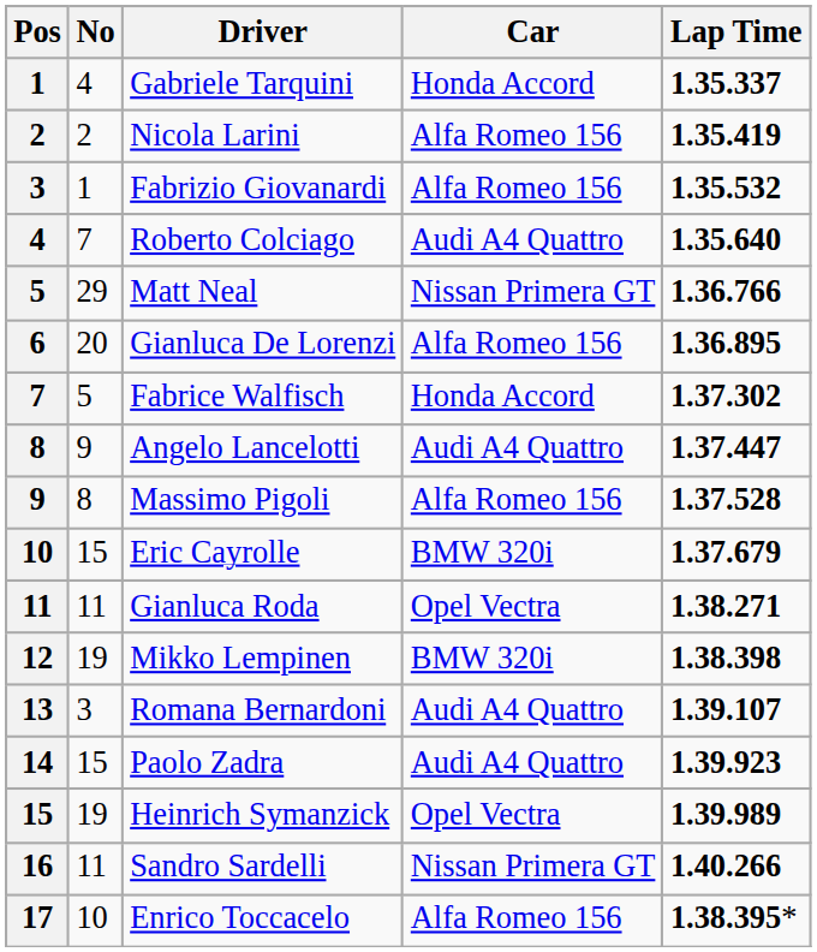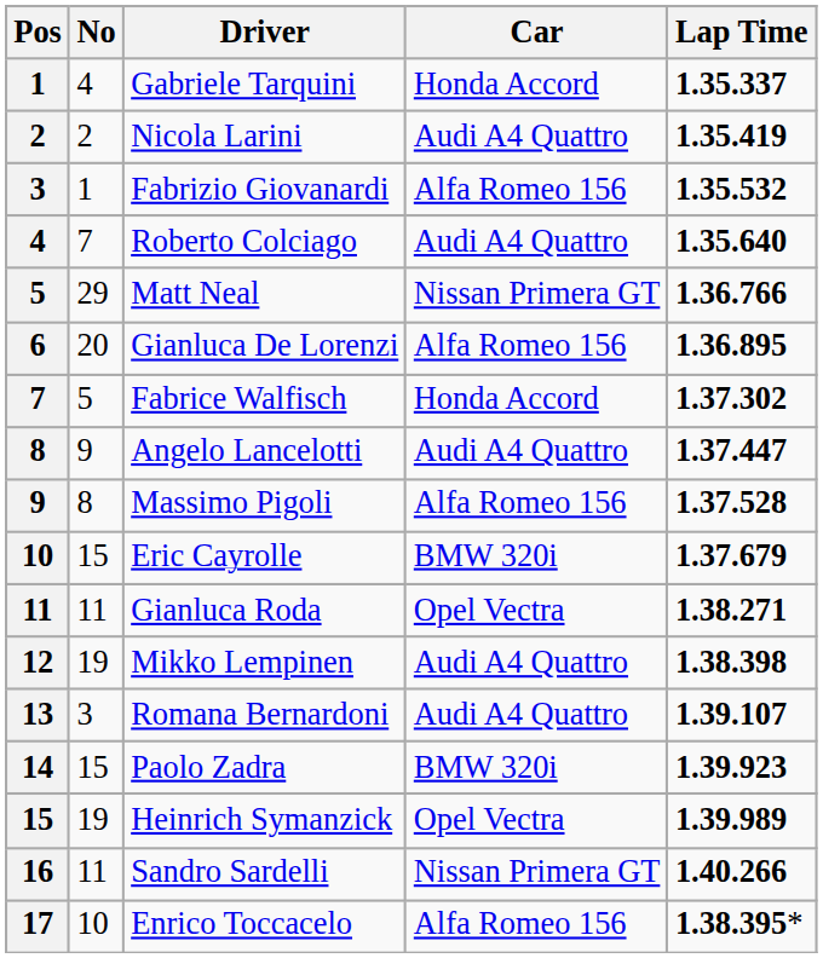 <table class="wikitable" style="font-size: 80%;">
 <tr>
 <th>Pos</th>
 <th>No</th>
 <th>Driver</th>
 <th>Car</th>
 <th>Lap Time</th>
 </tr>
 <tr>
 <th>1</th>
 <td>4</td>
 <td> <a href='#'>Gabriele Tarquini</a></td>
 <td><a href='#'>Honda Accord</a></td>
 <td><strong>1.35.337</strong></td>
 </tr>
 <tr>
 <th>2</th>
 <td>2</td>
 <td> <a href='#'>Nicola Larini</a></td>
-<td><a href='#'>Alfa Romeo 156</a></td>
+<td><a href='#'>Audi A4 Quattro</a></td>
 <td><strong>1.35.419</strong></td>
 </tr>
 <tr>
 <th>3</th>
 <td>1</td>
 <td> <a href='#'>Fabrizio Giovanardi</a></td>
 <td><a href='#'>Alfa Romeo 156</a></td>
 <td><strong>1.35.532</strong></td>
 </tr>
 <tr>
 <th>4</th>
 <td>7</td>
 <td> <a href='#'>Roberto Colciago</a></td>
 <td><a href='#'>Audi A4 Quattro</a></td>
 <td><strong>1.35.640</strong></td>
 </tr>
 <tr>
 <th>5</th>
 <td>29</td>
 <td> <a href='#'>Matt Neal</a></td>
 <td><a href='#'>Nissan Primera GT</a></td>
 <td><strong>1.36.766</strong></td>
 </tr>
 <tr>
 <th>6</th>
 <td>20</td>
 <td> <a href='#'>Gianluca De Lorenzi</a></td>
 <td><a href='#'>Alfa Romeo 156</a></td>
 <td><strong>1.36.895</strong></td>
 </tr>
 <tr>
 <th>7</th>
 <td>5</td>
 <td> <a href='#'>Fabrice Walfisch</a></td>
 <td><a href='#'>Honda Accord</a></td>
 <td><strong>1.37.302</strong></td>
 </tr>
 <tr>
 <th>8</th>
 <td>9</td>
 <td> <a href='#'>Angelo Lancelotti</a></td>
 <td><a href='#'>Audi A4 Quattro</a></td>
 <td><strong>1.37.447</strong></td>
 </tr>
 <tr>
 <th>9</th>
 <td>8</td>
 <td> <a href='#'>Massimo Pigoli</a></td>
 <td><a href='#'>Alfa Romeo 156</a></td>
 <td><strong>1.37.528</strong></td>
 </tr>
 <tr>
 <th>10</th>
 <td>15</td>
 <td> <a href='#'>Eric Cayrolle</a></td>
 <td><a href='#'>BMW 320i</a></td>
 <td><strong>1.37.679</strong></td>
 </tr>
 <tr>
 <th>11</th>
 <td>11</td>
 <td> <a href='#'>Gianluca Roda</a></td>
 <td><a href='#'>Opel Vectra</a></td>
 <td><strong>1.38.271</strong></td>
 </tr>
 <tr>
 <th>12</th>
 <td>19</td>
 <td> <a href='#'>Mikko Lempinen</a></td>
-<td><a href='#'>BMW 320i</a></td>
+<td><a href='#'>Audi A4 Quattro</a></td>
 <td><strong>1.38.398</strong></td>
 </tr>
 <tr>
 <th>13</th>
 <td>3</td>
 <td> <a href='#'>Romana Bernardoni</a></td>
 <td><a href='#'>Audi A4 Quattro</a></td>
 <td><strong>1.39.107</strong></td>
 </tr>
 <tr>
 <th>14</th>
 <td>15</td>
 <td> <a href='#'>Paolo Zadra</a></td>
-<td><a href='#'>Audi A4 Quattro</a></td>
+<td><a href='#'>BMW 320i</a></td>
 <td><strong>1.39.923</strong></td>
 </tr>
 <tr>
 <th>15</th>
 <td>19</td>
 <td> <a href='#'>Heinrich Symanzick</a></td>
 <td><a href='#'>Opel Vectra</a></td>
 <td><strong>1.39.989</strong></td>
 </tr>
 <tr>
 <th>16</th>
 <td>11</td>
 <td> <a href='#'>Sandro Sardelli</a></td>
 <td><a href='#'>Nissan Primera GT</a></td>
 <td><strong>1.40.266</strong></td>
 </tr>
 <tr>
 <th>17</th>
 <td>10</td>
 <td> <a href='#'>Enrico Toccacelo</a></td>
 <td><a href='#'>Alfa Romeo 156</a></td>
 <td><strong>1.38.395</strong>*</td>
 </tr>
 <tr>
 </tr>
 </table>
